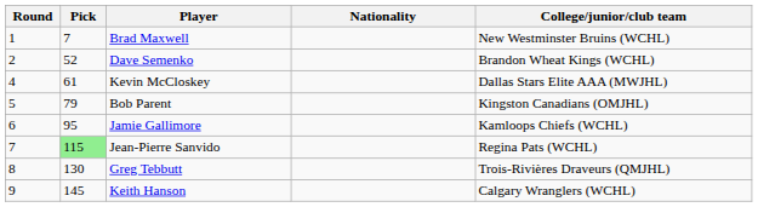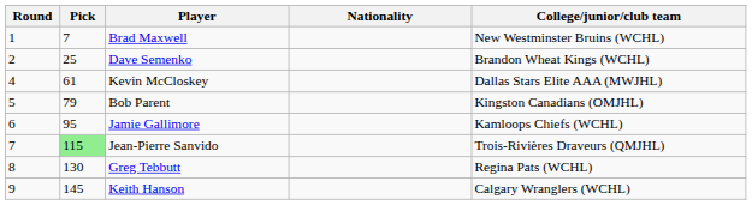 <table class="wikitable">
 <tr>
 <th bgcolor="#DDDDFF" width="5%">Round</th>
 <th bgcolor="#DDDDFF" width="5%">Pick</th>
 <th bgcolor="#DDDDFF" width="20%">Player</th>
 <th bgcolor="#DDDDFF" width="20%">Nationality</th>
 <th bgcolor="#DDDDFF" width="30%">College/junior/club team</th>
 </tr>
 <tr>
 <td>1</td>
 <td>7</td>
 <td><a href='#'>Brad Maxwell</a></td>
 <td></td>
 <td>New Westminster Bruins (WCHL)</td>
 </tr>
 <tr>
 <td>2</td>
-<td>52</td>
+<td>25</td>
 <td><a href='#'>Dave Semenko</a></td>
 <td></td>
 <td>Brandon Wheat Kings (WCHL)</td>
 </tr>
 <tr>
 <td>4</td>
 <td>61</td>
 <td>Kevin McCloskey</td>
 <td></td>
 <td>Dallas Stars Elite AAA (MWJHL)</td>
 </tr>
 <tr>
 <td>5</td>
 <td>79</td>
 <td>Bob Parent</td>
 <td></td>
 <td>Kingston Canadians (OMJHL)</td>
 </tr>
 <tr>
 <td>6</td>
 <td>95</td>
 <td><a href='#'>Jamie Gallimore</a></td>
 <td></td>
 <td>Kamloops Chiefs (WCHL)</td>
 </tr>
 <tr>
 <td>7</td>
 <td style="background: lightgreen;">115</td>
 <td>Jean-Pierre Sanvido</td>
 <td></td>
-<td>Regina Pats (WCHL)</td>
+<td>Trois-Rivières Draveurs (QMJHL)</td>
 </tr>
 <tr>
 <td>8</td>
 <td>130</td>
 <td><a href='#'>Greg Tebbutt</a></td>
 <td></td>
-<td>Trois-Rivières Draveurs (QMJHL)</td>
+<td>Regina Pats (WCHL)</td>
 </tr>
 <tr>
 <td>9</td>
 <td>145</td>
 <td><a href='#'>Keith Hanson</a></td>
 <td></td>
 <td>Calgary Wranglers (WCHL)</td>
 </tr>
 </table>
